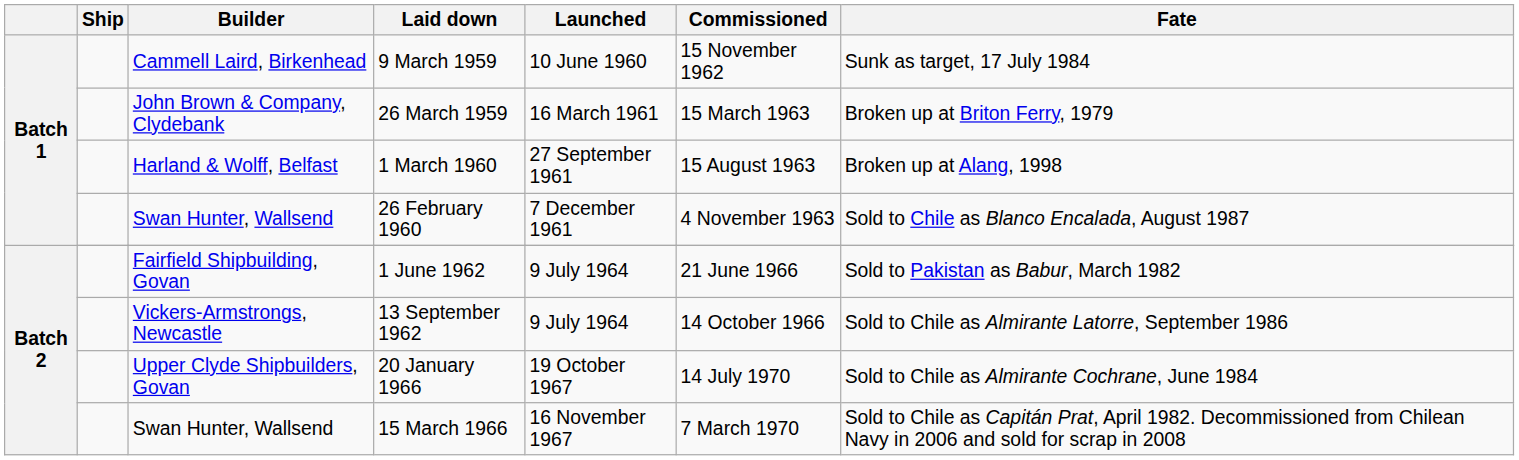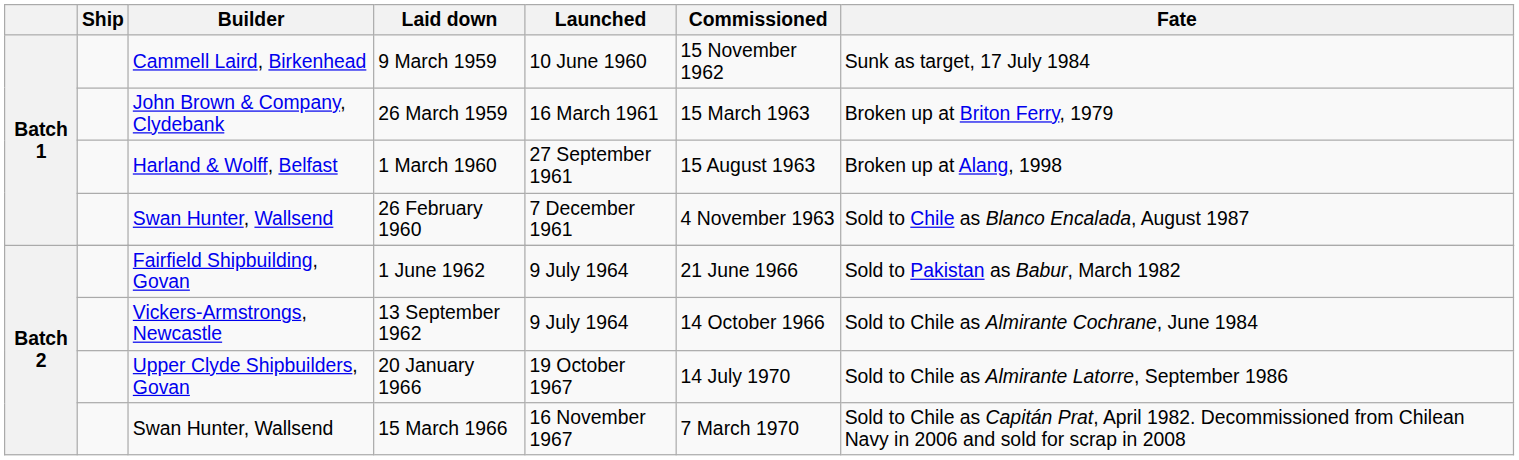 <table class="wikitable plainrowheaders">
 <tr>
 <th></th>
 <th scope="col">Ship</th>
 <th scope="col">Builder</th>
 <th scope="col">Laid down</th>
 <th scope="col">Launched</th>
 <th scope="col">Commissioned</th>
 <th scope="col">Fate</th>
 </tr>
 <tr>
 <th rowspan=4>Batch 1</th>
 <td></td>
 <td><a href='#'>Cammell Laird</a>, <a href='#'>Birkenhead</a></td>
 <td>9 March 1959</td>
 <td>10 June 1960</td>
 <td>15 November 1962</td>
 <td>Sunk as target, 17 July 1984</td>
 </tr>
 <tr>
 <td></td>
 <td><a href='#'>John Brown & Company</a>, <a href='#'>Clydebank</a></td>
 <td>26 March 1959</td>
 <td>16 March 1961</td>
 <td>15 March 1963</td>
 <td>Broken up at <a href='#'>Briton Ferry</a>, 1979</td>
 </tr>
 <tr>
 <td></td>
 <td><a href='#'>Harland & Wolff</a>, <a href='#'>Belfast</a></td>
 <td>1 March 1960</td>
 <td>27 September 1961</td>
 <td>15 August 1963</td>
 <td>Broken up at <a href='#'>Alang</a>, 1998</td>
 </tr>
 <tr>
 <td></td>
 <td><a href='#'>Swan Hunter</a>, <a href='#'>Wallsend</a></td>
 <td>26 February 1960</td>
 <td>7 December 1961</td>
 <td>4 November 1963</td>
 <td>Sold to <a href='#'>Chile</a> as <em>Blanco Encalada</em>, August 1987</td>
 </tr>
 <tr>
 <th rowspan=5>Batch 2</th>
 </tr>
 <tr>
 <td></td>
 <td><a href='#'>Fairfield Shipbuilding</a>, <a href='#'>Govan</a></td>
 <td>1 June 1962</td>
 <td>9 July 1964</td>
 <td>21 June 1966</td>
 <td>Sold to <a href='#'>Pakistan</a> as <em>Babur</em>, March 1982</td>
 </tr>
 <tr>
 <td></td>
 <td><a href='#'>Vickers-Armstrongs</a>, <a href='#'>Newcastle</a></td>
 <td>13 September 1962</td>
 <td>9 July 1964</td>
 <td>14 October 1966</td>
-<td>Sold to Chile as <em>Almirante Latorre</em>, September 1986</td>
+<td>Sold to Chile as <em>Almirante Cochrane</em>, June 1984</td>
 </tr>
 <tr>
 <td></td>
 <td><a href='#'>Upper Clyde Shipbuilders</a>, <a href='#'>Govan</a></td>
 <td>20 January 1966</td>
 <td>19 October 1967</td>
 <td>14 July 1970</td>
-<td>Sold to Chile as <em>Almirante Cochrane</em>, June 1984</td>
+<td>Sold to Chile as <em>Almirante Latorre</em>, September 1986</td>
 </tr>
 <tr>
 <td></td>
 <td>Swan Hunter, Wallsend</td>
 <td>15 March 1966</td>
 <td>16 November 1967</td>
 <td>7 March 1970</td>
 <td>Sold to Chile as <em>Capitán Prat</em>, April 1982. Decommissioned from Chilean Navy in 2006 and sold for scrap in 2008</td>
 </tr>
 </table>
